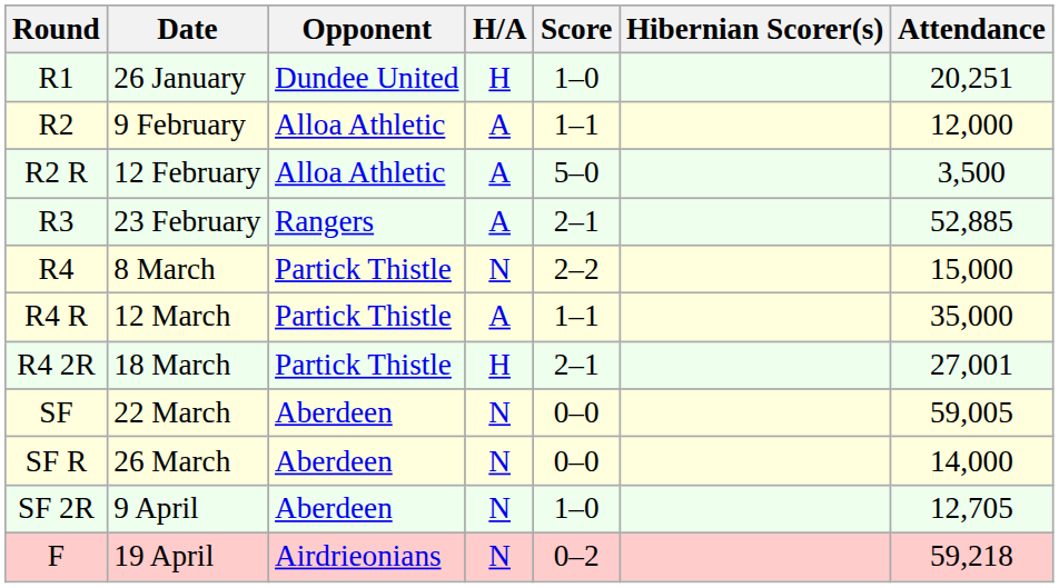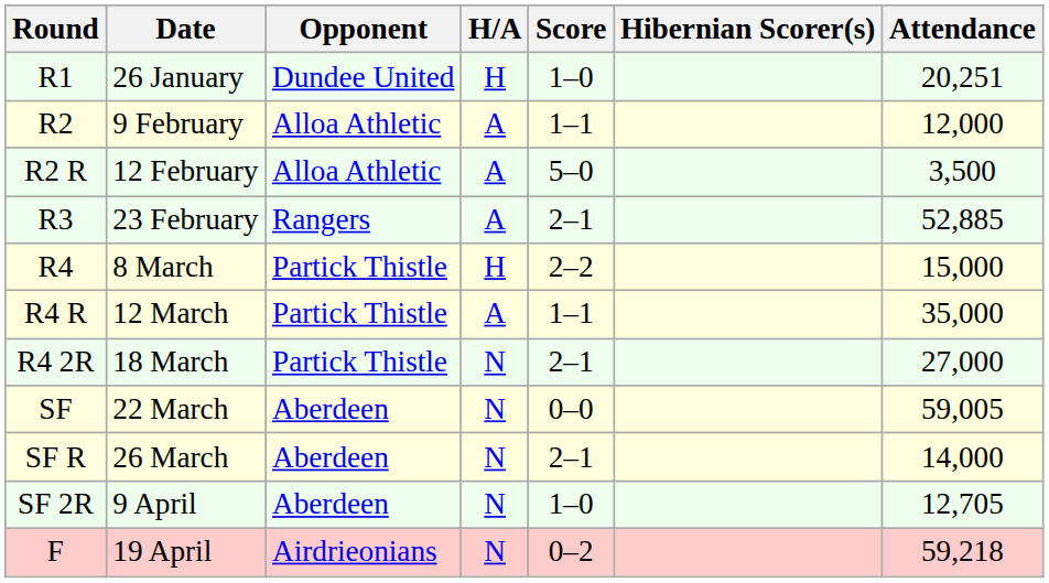 <table class="wikitable" style="text-align:center">
 <tr>
 <th>Round</th>
 <th>Date</th>
 <th>Opponent</th>
 <th>H/A</th>
 <th>Score</th>
 <th>Hibernian Scorer(s)</th>
 <th>Attendance</th>
 </tr>
 <tr bgcolor=#EEFFEE>
 <td>R1</td>
 <td align=left>26 January</td>
 <td align=left><a href='#'>Dundee United</a></td>
 <td><a href='#'>H</a></td>
 <td>1–0</td>
 <td align=left></td>
 <td>20,251</td>
 </tr>
 <tr bgcolor=#FFFFDD>
 <td>R2</td>
 <td align=left>9 February</td>
 <td align=left><a href='#'>Alloa Athletic</a></td>
 <td><a href='#'>A</a></td>
 <td>1–1</td>
 <td align=left></td>
 <td>12,000</td>
 </tr>
 <tr bgcolor=#EEFFEE>
 <td>R2 R</td>
 <td align=left>12 February</td>
 <td align=left><a href='#'>Alloa Athletic</a></td>
 <td><a href='#'>A</a></td>
 <td>5–0</td>
 <td align=left></td>
 <td>3,500</td>
 </tr>
 <tr bgcolor=#EEFFEE>
 <td>R3</td>
 <td align=left>23 February</td>
 <td align=left><a href='#'>Rangers</a></td>
 <td><a href='#'>A</a></td>
 <td>2–1</td>
 <td align=left></td>
 <td>52,885</td>
 </tr>
 <tr bgcolor=#FFFFDD>
 <td>R4</td>
 <td align=left>8 March</td>
 <td align=left><a href='#'>Partick Thistle</a></td>
-<td><a href='#'>N</a></td>
+<td><a href='#'>H</a></td>
 <td>2–2</td>
 <td align=left></td>
 <td>15,000</td>
 </tr>
 <tr bgcolor=#FFFFDD>
 <td>R4 R</td>
 <td align=left>12 March</td>
 <td align=left><a href='#'>Partick Thistle</a></td>
 <td><a href='#'>A</a></td>
 <td>1–1</td>
 <td align=left></td>
 <td>35,000</td>
 </tr>
 <tr bgcolor=#EEFFEE>
 <td>R4 2R</td>
 <td align=left>18 March</td>
 <td align=left><a href='#'>Partick Thistle</a></td>
-<td><a href='#'>H</a></td>
+<td><a href='#'>N</a></td>
 <td>2–1</td>
 <td align=left></td>
-<td>27,001</td>
+<td>27,000</td>
 </tr>
 <tr bgcolor=#FFFFDD>
 <td>SF</td>
 <td align=left>22 March</td>
 <td align=left><a href='#'>Aberdeen</a></td>
 <td><a href='#'>N</a></td>
 <td>0–0</td>
 <td align=left></td>
 <td>59,005</td>
 </tr>
 <tr bgcolor=#FFFFDD>
 <td>SF R</td>
 <td align=left>26 March</td>
 <td align=left><a href='#'>Aberdeen</a></td>
 <td><a href='#'>N</a></td>
-<td>0–0</td>
+<td>2–1</td>
 <td align=left></td>
 <td>14,000</td>
 </tr>
 <tr bgcolor=#EEFFEE>
 <td>SF 2R</td>
 <td align=left>9 April</td>
 <td align=left><a href='#'>Aberdeen</a></td>
 <td><a href='#'>N</a></td>
 <td>1–0</td>
 <td align=left></td>
 <td>12,705</td>
 </tr>
 <tr bgcolor=#FFCCCC>
 <td>F</td>
 <td align=left>19 April</td>
 <td align=left><a href='#'>Airdrieonians</a></td>
 <td><a href='#'>N</a></td>
 <td>0–2</td>
 <td align=left></td>
 <td>59,218</td>
 </tr>
 </table>
